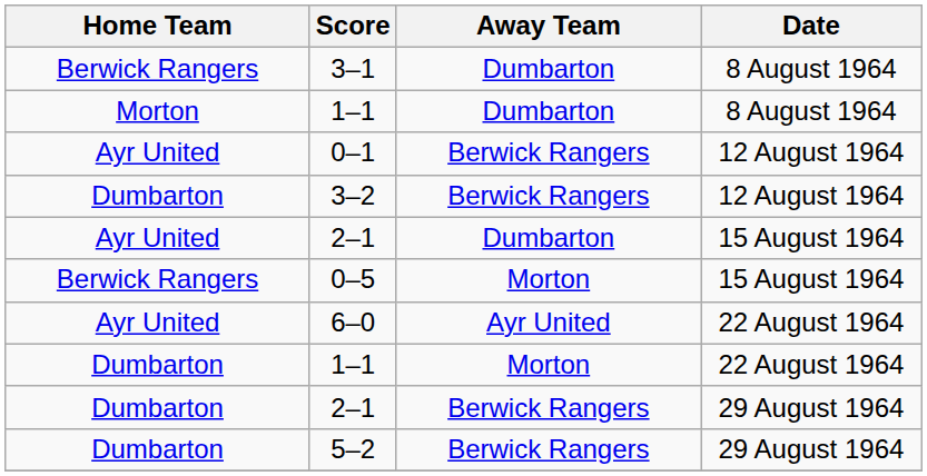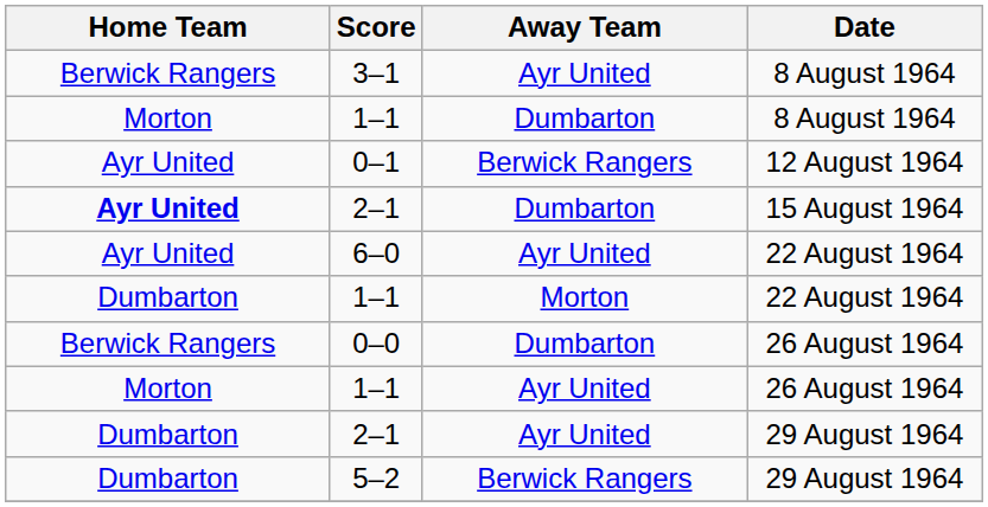 <table class="wikitable" style="text-align:center;">
 <tr>
 <th width=175>Home Team</th>
 <th width=20>Score</th>
 <th width=175>Away Team</th>
 <th width= 125>Date</th>
 </tr>
 <tr>
 <td><a href='#'>Berwick Rangers</a></td>
 <td>3–1</td>
-<td><a href='#'>Dumbarton</a></td>
+<td><a href='#'>Ayr United</a></td>
 <td>8 August 1964</td>
 </tr>
 <tr>
 <td><a href='#'>Morton</a></td>
 <td>1–1</td>
 <td><a href='#'>Dumbarton</a></td>
 <td>8 August 1964</td>
 </tr>
 <tr>
 <td><a href='#'>Ayr United</a></td>
 <td>0–1</td>
 <td><a href='#'>Berwick Rangers</a></td>
 <td>12 August 1964</td>
 </tr>
 <tr>
-<td><a href='#'>Dumbarton</a></td>
-<td>3–2</td>
-<td><a href='#'>Berwick Rangers</a></td>
-<td>12 August 1964</td>
-</tr>
-<tr>
-<td><a href='#'>Ayr United</a></td>
+<td><strong><a href='#'>Ayr United</a></strong></td>
 <td>2–1</td>
 <td><a href='#'>Dumbarton</a></td>
-<td>15 August 1964</td>
-</tr>
-<tr>
-<td><a href='#'>Berwick Rangers</a></td>
-<td>0–5</td>
-<td><a href='#'>Morton</a></td>
 <td>15 August 1964</td>
 </tr>
 <tr>
 <td><a href='#'>Ayr United</a></td>
 <td>6–0</td>
 <td><a href='#'>Ayr United</a></td>
 <td>22 August 1964</td>
 </tr>
 <tr>
 <td><a href='#'>Dumbarton</a></td>
 <td>1–1</td>
 <td><a href='#'>Morton</a></td>
 <td>22 August 1964</td>
 </tr>
 <tr>
+<td><a href='#'>Berwick Rangers</a></td>
+<td>0–0</td>
+<td><a href='#'>Dumbarton</a></td>
+<td>26 August 1964</td>
+</tr>
+<tr>
+<td><a href='#'>Morton</a></td>
+<td>1–1</td>
+<td><a href='#'>Ayr United</a></td>
+<td>26 August 1964</td>
+</tr>
+<tr>
 <td><a href='#'>Dumbarton</a></td>
 <td>2–1</td>
-<td><a href='#'>Berwick Rangers</a></td>
+<td><a href='#'>Ayr United</a></td>
 <td>29 August 1964</td>
 </tr>
 <tr>
 <td><a href='#'>Dumbarton</a></td>
 <td>5–2</td>
 <td><a href='#'>Berwick Rangers</a></td>
 <td>29 August 1964</td>
 </tr>
 <tr>
 </tr>
 </table>
